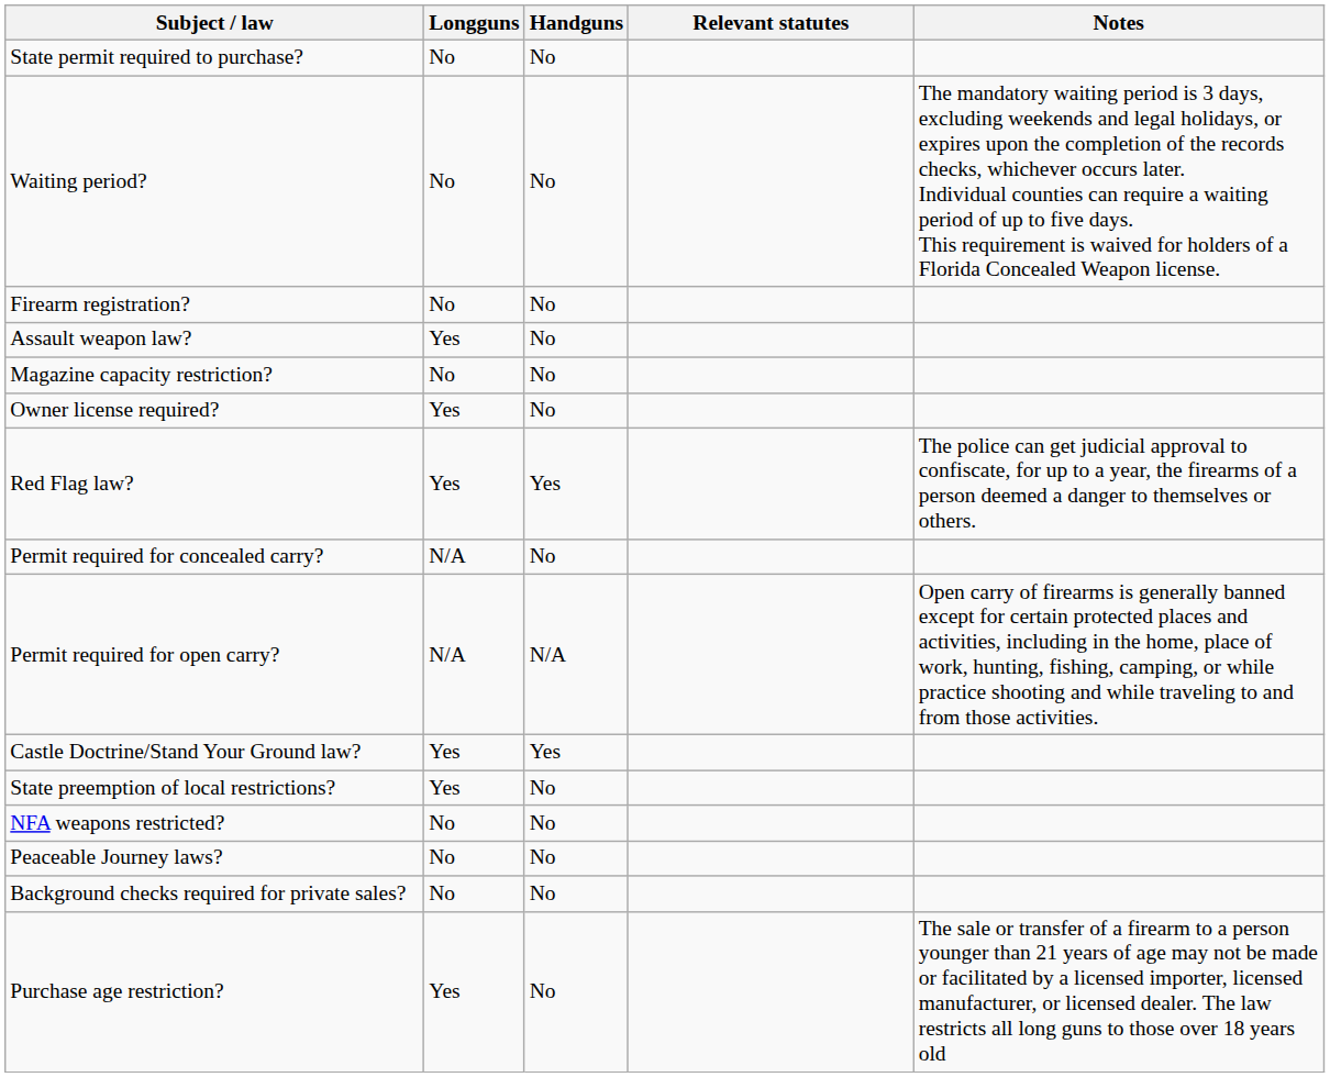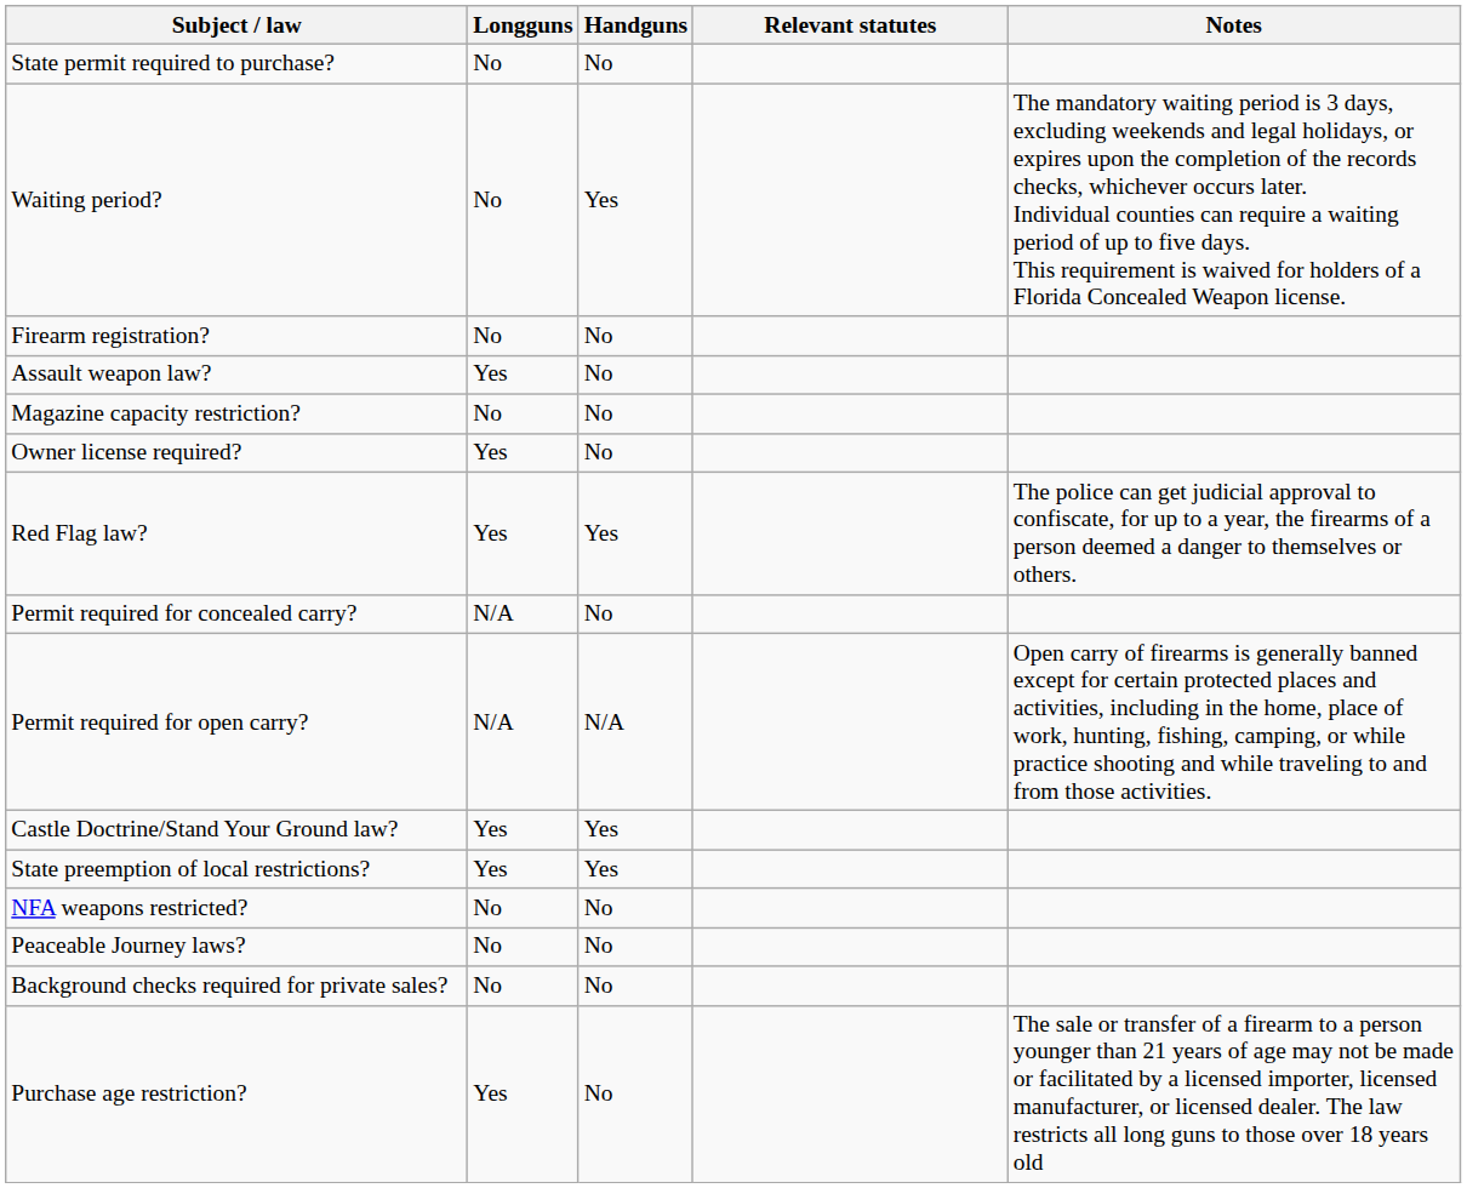 <table class="wikitable" style="font-size:85%; width:95%;">
 <tr>
 <th scope="col" style="width:260px;">Subject / law</th>
 <th scope="col" style="width:50px;">Longguns</th>
 <th scope="col" style="width:50px;">Handguns</th>
 <th scope="col" style="width:175px;">Relevant statutes</th>
 <th>Notes</th>
 </tr>
 <tr>
 <td>State permit required to purchase?</td>
 <td>No</td>
 <td>No</td>
 <td></td>
 <td></td>
 </tr>
 <tr>
 <td>Waiting period?</td>
 <td>No</td>
-<td>No</td>
+<td>Yes</td>
 <td><br></td>
 <td>The mandatory waiting period is 3 days, excluding weekends and legal holidays, or expires upon the completion of the records checks, whichever occurs later.<br>Individual counties can require a waiting period of up to five days.<br> This requirement is waived for holders of a Florida Concealed Weapon license.</td>
 </tr>
 <tr>
 <td>Firearm registration?</td>
 <td>No</td>
 <td>No</td>
 <td></td>
 <td></td>
 </tr>
 <tr>
 <td>Assault weapon law?</td>
 <td>Yes</td>
 <td>No</td>
 <td></td>
 <td></td>
 </tr>
 <tr>
 <td>Magazine capacity restriction?</td>
 <td>No</td>
 <td>No</td>
 <td></td>
 <td></td>
 </tr>
 <tr>
 <td>Owner license required?</td>
 <td>Yes</td>
 <td>No</td>
 <td></td>
 <td></td>
 </tr>
 <tr>
 <td>Red Flag law?</td>
 <td>Yes</td>
 <td>Yes</td>
 <td></td>
 <td>The police can get judicial approval to confiscate, for up to a year, the firearms of a person deemed a danger to themselves or others.</td>
 </tr>
 <tr>
 <td>Permit required for concealed carry?</td>
 <td>N/A</td>
 <td>No</td>
 <td></td>
 <td></td>
 </tr>
 <tr>
 <td>Permit required for open carry?</td>
 <td>N/A</td>
 <td>N/A</td>
 <td><br></td>
 <td>Open carry of firearms is generally banned except for certain protected places and activities, including in the home, place of work, hunting, fishing, camping, or while practice shooting and while traveling to and from those activities.</td>
 </tr>
 <tr>
 <td>Castle Doctrine/Stand Your Ground law?</td>
 <td>Yes</td>
 <td>Yes</td>
 <td></td>
 <td></td>
 </tr>
 <tr>
 <td>State preemption of local restrictions?</td>
 <td>Yes</td>
-<td>No</td>
+<td>Yes</td>
 <td></td>
 <td></td>
 </tr>
 <tr>
 <td><a href='#'>NFA</a> weapons restricted?</td>
 <td>No</td>
 <td>No</td>
 <td><br></td>
 <td></td>
 </tr>
 <tr>
 <td>Peaceable Journey laws?</td>
 <td>No</td>
 <td>No</td>
 <td></td>
 <td></td>
 </tr>
 <tr>
 <td>Background checks required for private sales?</td>
 <td>No</td>
 <td>No</td>
 <td></td>
 <td></td>
 </tr>
 <tr>
 <td>Purchase age restriction?</td>
 <td>Yes</td>
 <td>No</td>
 <td></td>
 <td>The sale or transfer of a firearm to a person younger than 21  years of age may not be made or facilitated by a licensed importer, licensed manufacturer, or licensed dealer. The law restricts all long guns to those over 18 years old</td>
 </tr>
 </table>
